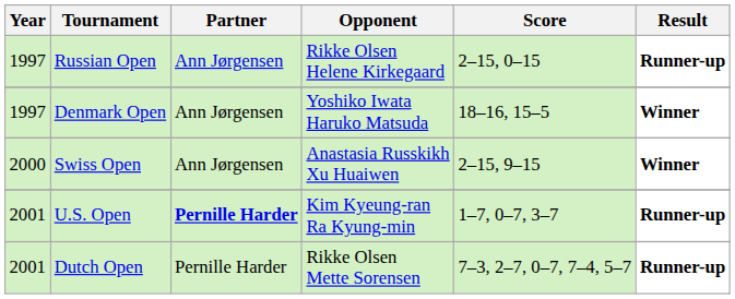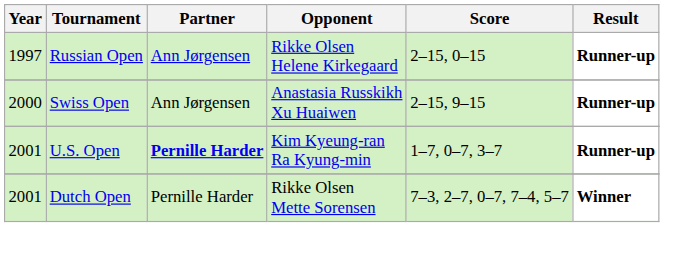 <table class="sortable wikitable" style="font-size: 90%;">
 <tr>
 <th>Year</th>
 <th>Tournament</th>
 <th>Partner</th>
 <th>Opponent</th>
 <th>Score</th>
 <th>Result</th>
 </tr>
 <tr style="background:#D4F1C5">
 <td align="center">1997</td>
 <td align="left"><a href='#'>Russian Open</a></td>
 <td align="left"> <a href='#'>Ann Jørgensen</a></td>
 <td align="left"> <a href='#'>Rikke Olsen</a> <br>  <a href='#'>Helene Kirkegaard</a></td>
 <td align="left">2–15, 0–15</td>
 <td style="text-align:left; background:white"> <strong>Runner-up</strong></td>
 </tr>
 <tr>
 </tr>
-<tr style="background:#D4F1C5">
-<td align="center">1997</td>
-<td align="left"><a href='#'>Denmark Open</a></td>
-<td align="left"> Ann Jørgensen</td>
-<td align="left"> <a href='#'>Yoshiko Iwata</a> <br>  <a href='#'>Haruko Matsuda</a></td>
-<td align="left">18–16, 15–5</td>
-<td style="text-align:left; background:white"> <strong>Winner</strong></td>
-</tr>
 <tr>
 </tr>
 <tr style="background:#D4F1C5">
 <td align="center">2000</td>
 <td align="left"><a href='#'>Swiss Open</a></td>
 <td align="left"> Ann Jørgensen</td>
 <td align="left"> <a href='#'>Anastasia Russkikh</a><br> <a href='#'>Xu Huaiwen</a></td>
 <td align="left">2–15, 9–15</td>
-<td style="text-align:left; background:white"> <strong>Winner</strong></td>
+<td style="text-align:left; background:white"> <strong>Runner-up</strong></td>
 </tr>
 <tr>
 </tr>
 <tr style="background:#D4F1C5">
 <td align="center">2001</td>
 <td align="left"><a href='#'>U.S. Open</a></td>
 <td align="left"><strong> <a href='#'>Pernille Harder</a></strong></td>
 <td align="left"> <a href='#'>Kim Kyeung-ran</a><br> <a href='#'>Ra Kyung-min</a></td>
 <td align="left">1–7, 0–7, 3–7</td>
 <td style="text-align:left; background:white"> <strong>Runner-up</strong></td>
 </tr>
 <tr>
 </tr>
 <tr style="background:#D4F1C5">
 <td align="center">2001</td>
 <td align="left"><a href='#'>Dutch Open</a></td>
 <td align="left"> Pernille Harder</td>
 <td align="left"> Rikke Olsen <br>  <a href='#'>Mette Sorensen</a></td>
 <td align="left">7–3, 2–7, 0–7, 7–4, 5–7</td>
-<td style="text-align:left; background:white"> <strong>Runner-up</strong></td>
+<td style="text-align:left; background:white"> <strong>Winner</strong></td>
 </tr>
 </table>
